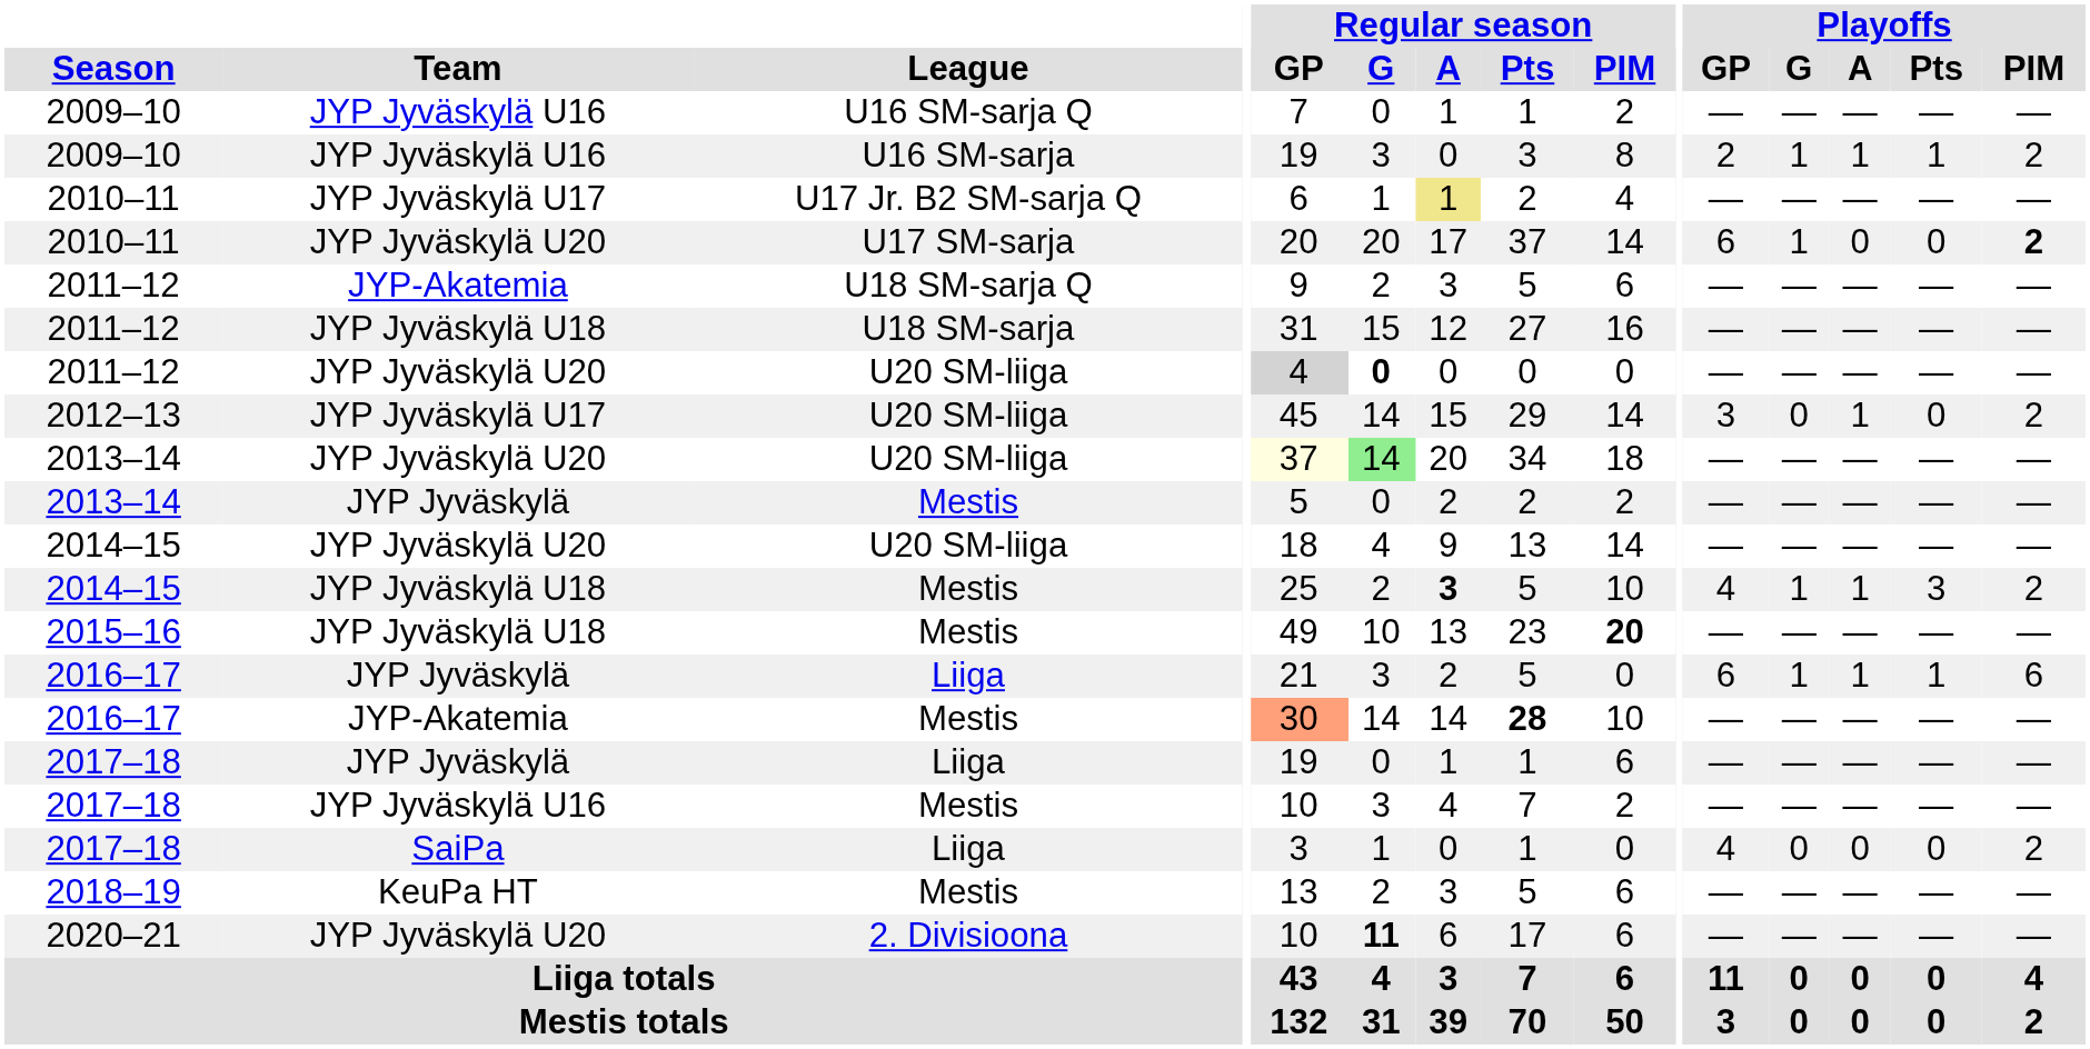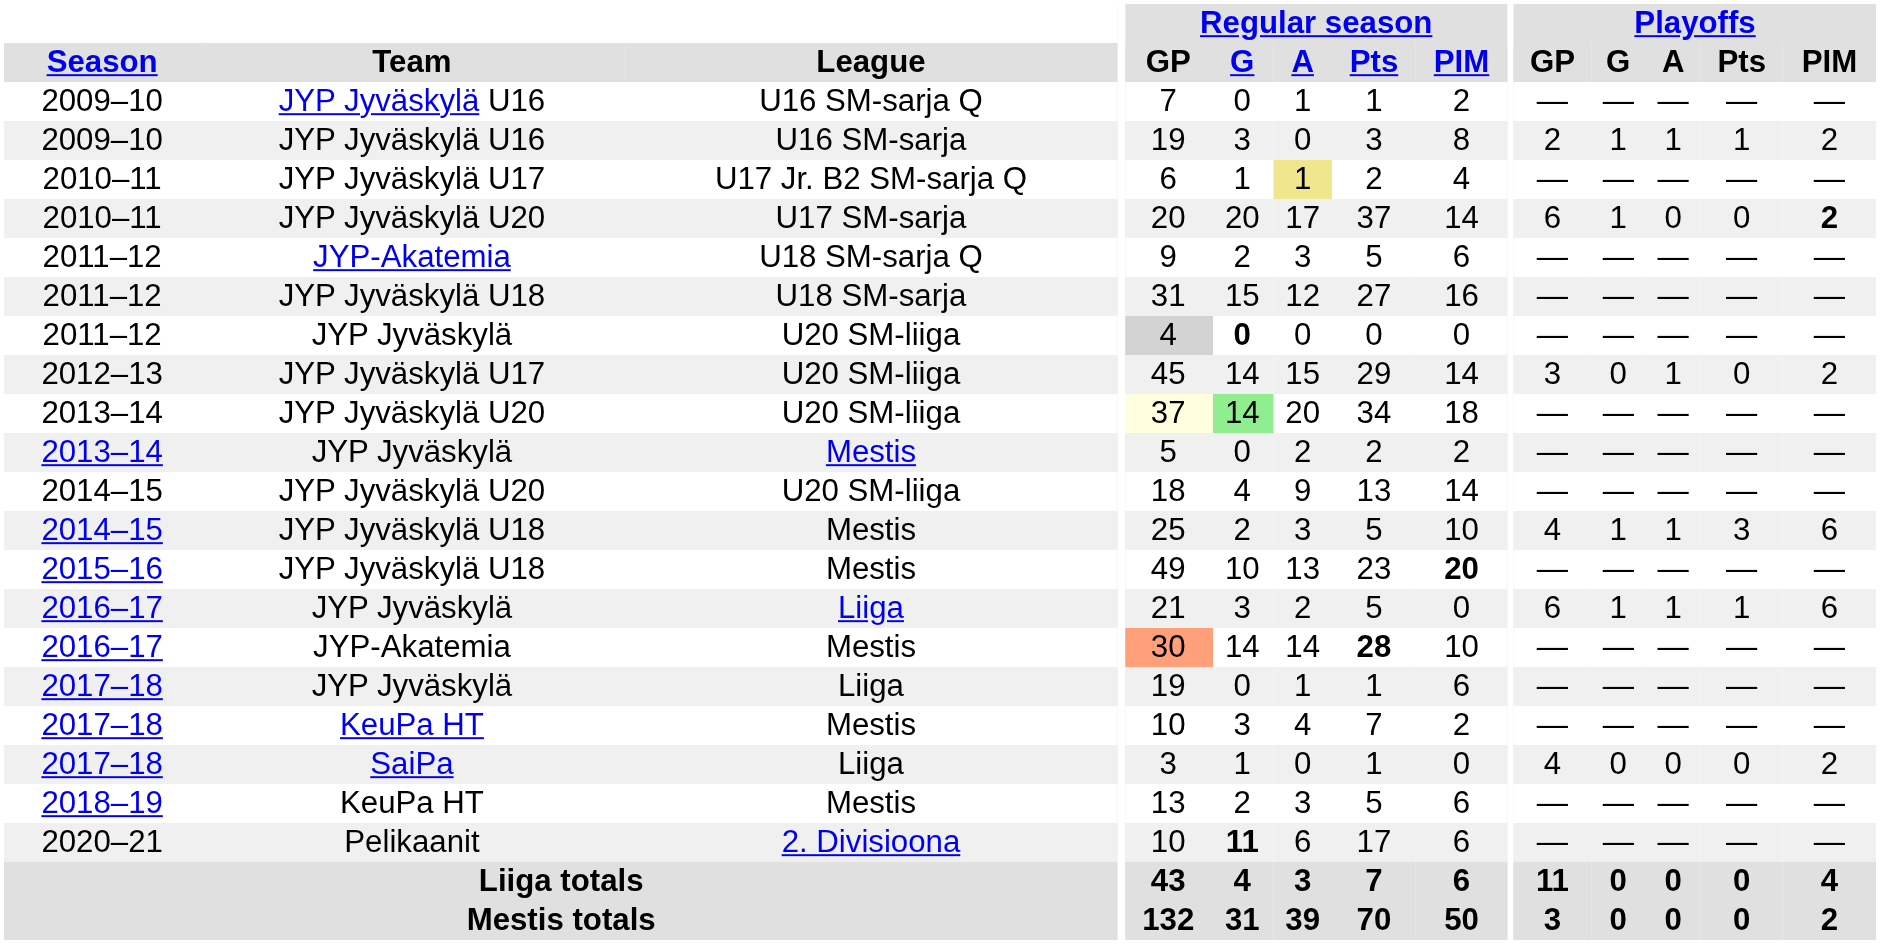 <table border="0" cellpadding="1" cellspacing="0" style="text-align:center; width:60em">
 <tr bgcolor="#e0e0e0">
 <th colspan="3" bgcolor="#ffffff"></th>
 <th rowspan="99" bgcolor="#ffffff"></th>
 <th colspan="5"><a href='#'>Regular season</a></th>
 <th rowspan="99" bgcolor="#ffffff"></th>
 <th colspan="5"><a href='#'>Playoffs</a></th>
 </tr>
 <tr bgcolor="#e0e0e0">
 <th><a href='#'>Season</a></th>
 <th>Team</th>
 <th>League</th>
 <th>GP</th>
 <th><a href='#'>G</a></th>
 <th><a href='#'>A</a></th>
 <th><a href='#'>Pts</a></th>
 <th><a href='#'>PIM</a></th>
 <th>GP</th>
 <th>G</th>
 <th>A</th>
 <th>Pts</th>
 <th>PIM</th>
 </tr>
 <tr>
 <td>2009–10</td>
 <td><a href='#'>JYP Jyväskylä</a> U16</td>
 <td>U16 SM-sarja Q</td>
 <td>7</td>
 <td>0</td>
 <td>1</td>
 <td>1</td>
 <td>2</td>
 <td>—</td>
 <td>—</td>
 <td>—</td>
 <td>—</td>
 <td>—</td>
 </tr>
 <tr bgcolor="#f0f0f0">
 <td>2009–10</td>
 <td>JYP Jyväskylä U16</td>
 <td>U16 SM-sarja</td>
 <td>19</td>
 <td>3</td>
 <td>0</td>
 <td>3</td>
 <td>8</td>
 <td>2</td>
 <td>1</td>
 <td>1</td>
 <td>1</td>
 <td>2</td>
 </tr>
 <tr>
 <td>2010–11</td>
 <td>JYP Jyväskylä U17</td>
 <td>U17 Jr. B2 SM-sarja Q</td>
 <td>6</td>
 <td>1</td>
 <td style="background: khaki;">1</td>
 <td>2</td>
 <td>4</td>
 <td>—</td>
 <td>—</td>
 <td>—</td>
 <td>—</td>
 <td>—</td>
 </tr>
 <tr bgcolor="#f0f0f0">
 <td>2010–11</td>
 <td>JYP Jyväskylä U20</td>
 <td>U17 SM-sarja</td>
 <td>20</td>
 <td>20</td>
 <td>17</td>
 <td>37</td>
 <td>14</td>
 <td>6</td>
 <td>1</td>
 <td>0</td>
 <td>0</td>
 <td><strong>2</strong></td>
 </tr>
 <tr>
 <td>2011–12</td>
 <td><a href='#'>JYP-Akatemia</a></td>
 <td>U18 SM-sarja Q</td>
 <td>9</td>
 <td>2</td>
 <td>3</td>
 <td>5</td>
 <td>6</td>
 <td>—</td>
 <td>—</td>
 <td>—</td>
 <td>—</td>
 <td>—</td>
 </tr>
 <tr bgcolor="#f0f0f0">
 <td>2011–12</td>
 <td>JYP Jyväskylä U18</td>
 <td>U18 SM-sarja</td>
 <td>31</td>
 <td>15</td>
 <td>12</td>
 <td>27</td>
 <td>16</td>
 <td>—</td>
 <td>—</td>
 <td>—</td>
 <td>—</td>
 <td>—</td>
 </tr>
 <tr>
 <td>2011–12</td>
-<td>JYP Jyväskylä U20</td>
+<td>JYP Jyväskylä</td>
 <td>U20 SM-liiga</td>
 <td style="background: lightgrey;">4</td>
 <td><strong>0</strong></td>
 <td>0</td>
 <td>0</td>
 <td>0</td>
 <td>—</td>
 <td>—</td>
 <td>—</td>
 <td>—</td>
 <td>—</td>
 </tr>
 <tr bgcolor="#f0f0f0">
 <td>2012–13</td>
 <td>JYP Jyväskylä U17</td>
 <td>U20 SM-liiga</td>
 <td>45</td>
 <td>14</td>
 <td>15</td>
 <td>29</td>
 <td>14</td>
 <td>3</td>
 <td>0</td>
 <td>1</td>
 <td>0</td>
 <td>2</td>
 </tr>
 <tr>
 <td>2013–14</td>
 <td>JYP Jyväskylä U20</td>
 <td>U20 SM-liiga</td>
 <td style="background: lightyellow;">37</td>
 <td style="background: lightgreen;">14</td>
 <td>20</td>
 <td>34</td>
 <td>18</td>
 <td>—</td>
 <td>—</td>
 <td>—</td>
 <td>—</td>
 <td>—</td>
 </tr>
 <tr bgcolor="#f0f0f0">
 <td><a href='#'>2013–14</a></td>
 <td>JYP Jyväskylä</td>
 <td><a href='#'>Mestis</a></td>
 <td>5</td>
 <td>0</td>
 <td>2</td>
 <td>2</td>
 <td>2</td>
 <td>—</td>
 <td>—</td>
 <td>—</td>
 <td>—</td>
 <td>—</td>
 </tr>
 <tr>
 <td>2014–15</td>
 <td>JYP Jyväskylä U20</td>
 <td>U20 SM-liiga</td>
 <td>18</td>
 <td>4</td>
 <td>9</td>
 <td>13</td>
 <td>14</td>
 <td>—</td>
 <td>—</td>
 <td>—</td>
 <td>—</td>
 <td>—</td>
 </tr>
 <tr bgcolor="#f0f0f0">
 <td><a href='#'>2014–15</a></td>
 <td>JYP Jyväskylä U18</td>
 <td>Mestis</td>
 <td>25</td>
 <td>2</td>
-<td><strong>3</strong></td>
+<td>3</td>
 <td>5</td>
 <td>10</td>
 <td>4</td>
 <td>1</td>
 <td>1</td>
 <td>3</td>
-<td>2</td>
+<td>6</td>
 </tr>
 <tr>
 <td><a href='#'>2015–16</a></td>
 <td>JYP Jyväskylä U18</td>
 <td>Mestis</td>
 <td>49</td>
 <td>10</td>
 <td>13</td>
 <td>23</td>
 <td><strong>20</strong></td>
 <td>—</td>
 <td>—</td>
 <td>—</td>
 <td>—</td>
 <td>—</td>
 </tr>
 <tr bgcolor="#f0f0f0">
 <td><a href='#'>2016–17</a></td>
 <td>JYP Jyväskylä</td>
 <td><a href='#'>Liiga</a></td>
 <td>21</td>
 <td>3</td>
 <td>2</td>
 <td>5</td>
 <td>0</td>
 <td>6</td>
 <td>1</td>
 <td>1</td>
 <td>1</td>
 <td>6</td>
 </tr>
 <tr>
 <td><a href='#'>2016–17</a></td>
 <td>JYP-Akatemia</td>
 <td>Mestis</td>
 <td style="background: lightsalmon;">30</td>
 <td>14</td>
 <td>14</td>
 <td><strong>28</strong></td>
 <td>10</td>
 <td>—</td>
 <td>—</td>
 <td>—</td>
 <td>—</td>
 <td>—</td>
 </tr>
 <tr bgcolor="#f0f0f0">
 <td><a href='#'>2017–18</a></td>
 <td>JYP Jyväskylä</td>
 <td>Liiga</td>
 <td>19</td>
 <td>0</td>
 <td>1</td>
 <td>1</td>
 <td>6</td>
 <td>—</td>
 <td>—</td>
 <td>—</td>
 <td>—</td>
 <td>—</td>
 </tr>
 <tr>
 <td><a href='#'>2017–18</a></td>
-<td>JYP Jyväskylä U16</td>
+<td><a href='#'>KeuPa HT</a></td>
 <td>Mestis</td>
 <td>10</td>
 <td>3</td>
 <td>4</td>
 <td>7</td>
 <td>2</td>
 <td>—</td>
 <td>—</td>
 <td>—</td>
 <td>—</td>
 <td>—</td>
 </tr>
 <tr bgcolor="#f0f0f0">
 <td><a href='#'>2017–18</a></td>
 <td><a href='#'>SaiPa</a></td>
 <td>Liiga</td>
 <td>3</td>
 <td>1</td>
 <td>0</td>
 <td>1</td>
 <td>0</td>
 <td>4</td>
 <td>0</td>
 <td>0</td>
 <td>0</td>
 <td>2</td>
 </tr>
 <tr>
 <td><a href='#'>2018–19</a></td>
 <td>KeuPa HT</td>
 <td>Mestis</td>
 <td>13</td>
 <td>2</td>
 <td>3</td>
 <td>5</td>
 <td>6</td>
 <td>—</td>
 <td>—</td>
 <td>—</td>
 <td>—</td>
 <td>—</td>
 </tr>
 <tr bgcolor="#f0f0f0">
 <td>2020–21</td>
-<td>JYP Jyväskylä U20</td>
+<td>Pelikaanit</td>
 <td><a href='#'>2. Divisioona</a></td>
 <td>10</td>
 <td><strong>11</strong></td>
 <td>6</td>
 <td>17</td>
 <td>6</td>
 <td>—</td>
 <td>—</td>
 <td>—</td>
 <td>—</td>
 <td>—</td>
 </tr>
 <tr>
 </tr>
 <tr ALIGN="center" bgcolor="#e0e0e0">
 <th colspan="3">Liiga totals</th>
 <th ALIGN="center">43</th>
 <th ALIGN="center">4</th>
 <th ALIGN="center">3</th>
 <th ALIGN="center">7</th>
 <th ALIGN="center">6</th>
 <th ALIGN="center">11</th>
 <th ALIGN="center">0</th>
 <th ALIGN="center">0</th>
 <th ALIGN="center">0</th>
 <th ALIGN="center">4</th>
 </tr>
 <tr>
 </tr>
 <tr ALIGN="center" bgcolor="#e0e0e0">
 <th colspan="3">Mestis totals</th>
 <th ALIGN="center">132</th>
 <th ALIGN="center">31</th>
 <th ALIGN="center">39</th>
 <th ALIGN="center">70</th>
 <th ALIGN="center">50</th>
 <th ALIGN="center">3</th>
 <th ALIGN="center">0</th>
 <th ALIGN="center">0</th>
 <th ALIGN="center">0</th>
 <th ALIGN="center">2</th>
 </tr>
 </table>
